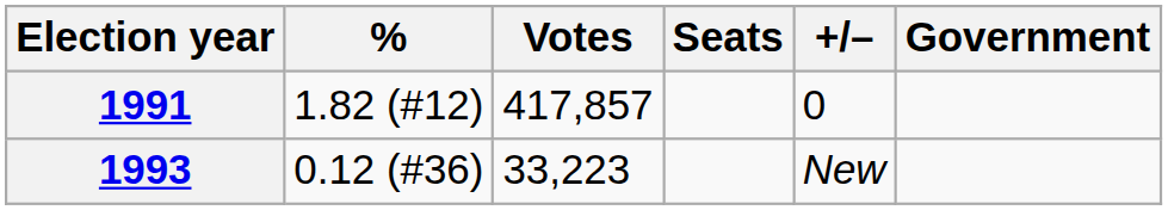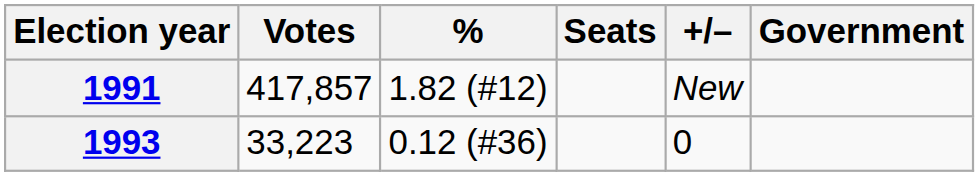 <table class=wikitable>
 <tr>
 <th>Election year</th>
+<th>Votes</th>
 <th>%</th>
-<th>Votes</th>
 <th>Seats</th>
 <th>+/–</th>
 <th>Government</th>
 </tr>
 <tr>
 <th><a href='#'>1991</a></th>
+<td>417,857</td>
 <td>1.82 (#12)</td>
-<td>417,857</td>
+<td></td>
+<td><em>New</em></td>
+<td></td>
+</tr>
+<tr>
+<th><a href='#'>1993</a></th>
+<td>33,223</td>
+<td>0.12 (#36)</td>
 <td></td>
 <td> 0</td>
 <td></td>
 </tr>
-<tr>
-<th><a href='#'>1993</a></th>
-<td>0.12 (#36)</td>
-<td>33,223</td>
-<td></td>
-<td><em>New</em></td>
-<td></td>
-</tr>
 </table>
